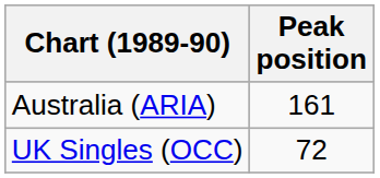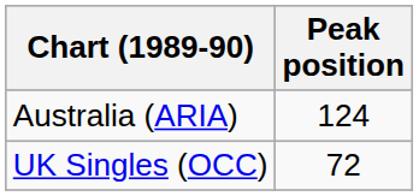 <table class="wikitable sortable">
 <tr>
 <th align="left">Chart (1989-90)</th>
 <th align="left">Peak<br>position</th>
 </tr>
 <tr>
 <td align="left">Australia (<a href='#'>ARIA</a>)</td>
-<td align="center">161</td>
+<td align="center">124</td>
 </tr>
 <tr>
 <td align="left"><a href='#'>UK Singles</a> (<a href='#'>OCC</a>)</td>
 <td align="center">72</td>
 </tr>
 </table>
